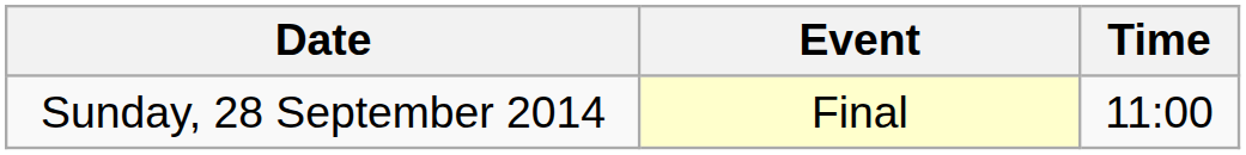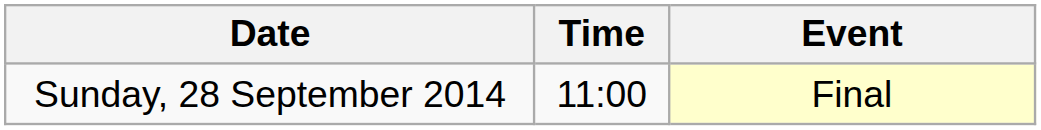 <table class = "wikitable" style="text-align:center;">
 <tr>
 <th width=220>Date</th>
+<th width=50>Time</th>
 <th width=150>Event</th>
-<th width=50>Time</th>
 </tr>
 <tr>
 <td>Sunday, 28 September 2014</td>
+<td>11:00</td>
 <td bgcolor=ffffcc>Final</td>
-<td>11:00</td>
 </tr>
 </table>
